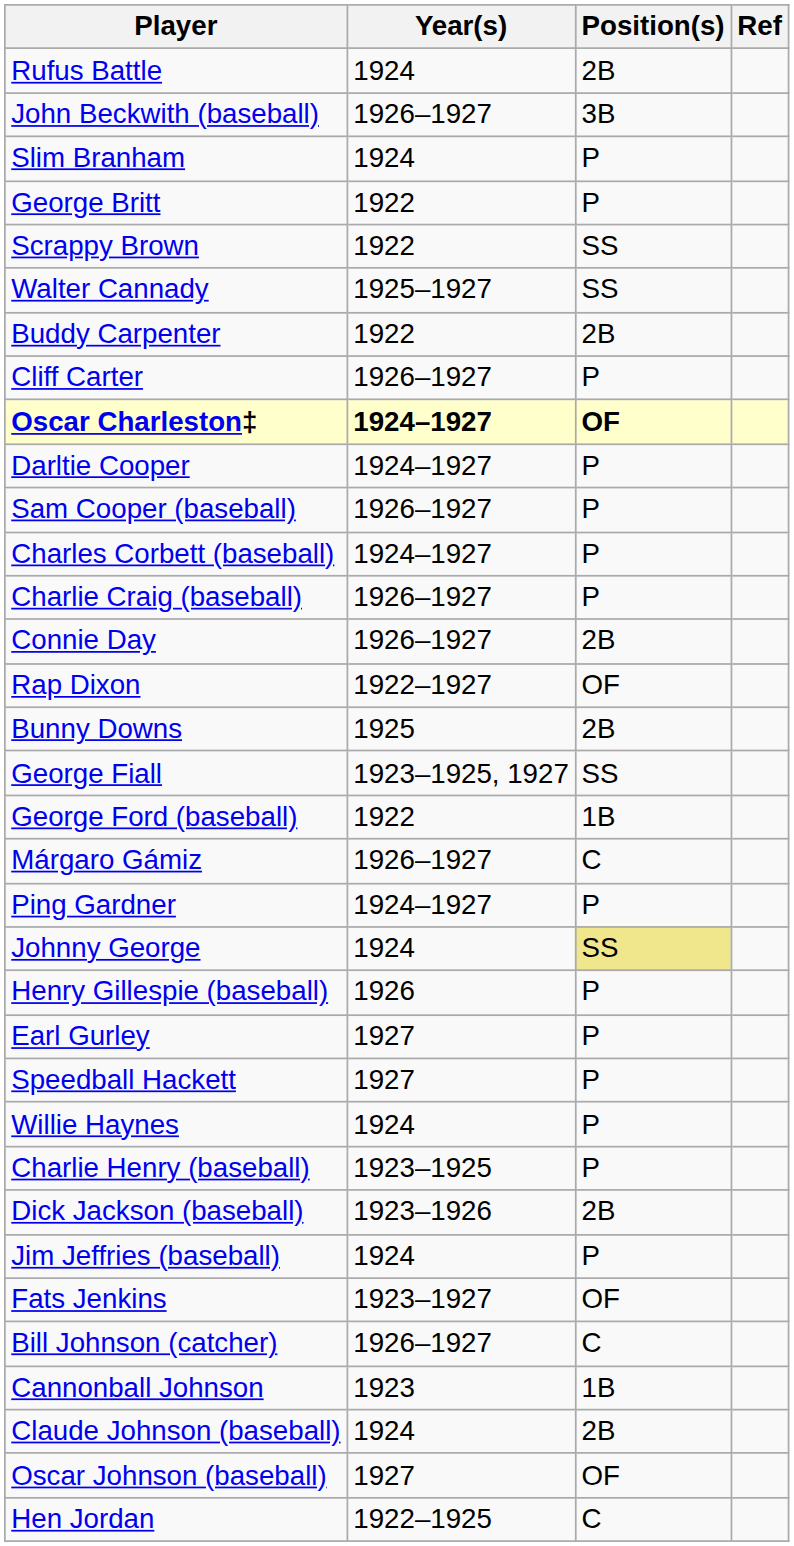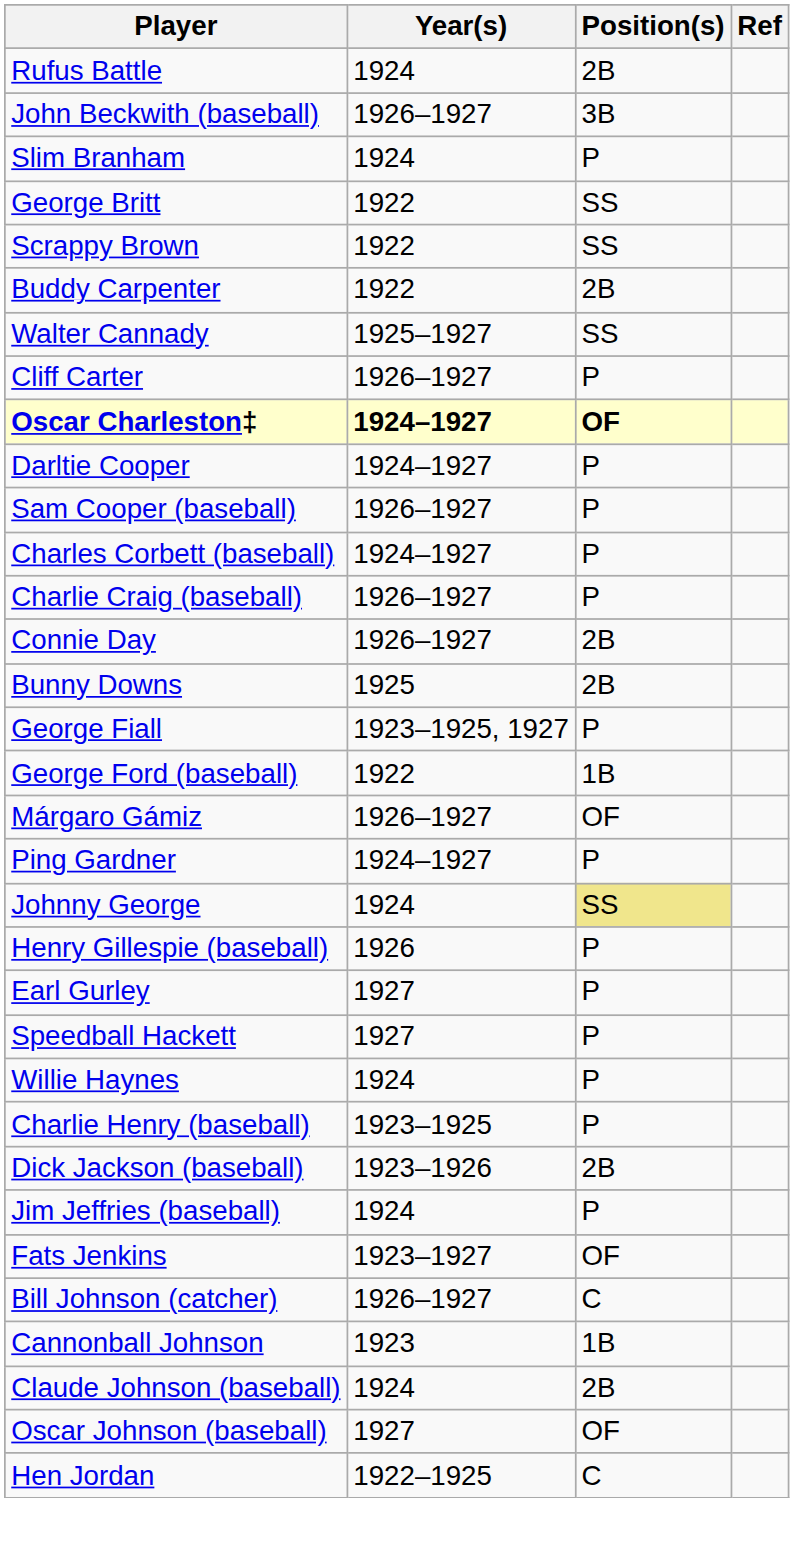 <table class="wikitable">
 <tr>
 <th>Player</th>
 <th>Year(s)</th>
 <th>Position(s)</th>
 <th>Ref</th>
 </tr>
 <tr>
 <td><a href='#'>Rufus Battle</a></td>
 <td>1924</td>
 <td>2B</td>
 <td></td>
 </tr>
 <tr>
 <td><a href='#'>John Beckwith (baseball)</a></td>
 <td>1926–1927</td>
 <td>3B</td>
 <td></td>
 </tr>
 <tr>
 <td><a href='#'>Slim Branham</a></td>
 <td>1924</td>
 <td>P</td>
 <td></td>
 </tr>
 <tr>
 <td><a href='#'>George Britt</a></td>
 <td>1922</td>
-<td>P</td>
+<td>SS</td>
 <td></td>
 </tr>
 <tr>
 <td><a href='#'>Scrappy Brown</a></td>
 <td>1922</td>
 <td>SS</td>
 <td></td>
 </tr>
 <tr>
+<td><a href='#'>Buddy Carpenter</a></td>
+<td>1922</td>
+<td>2B</td>
+<td></td>
+</tr>
+<tr>
 <td><a href='#'>Walter Cannady</a></td>
 <td>1925–1927</td>
 <td>SS</td>
-<td></td>
-</tr>
-<tr>
-<td><a href='#'>Buddy Carpenter</a></td>
-<td>1922</td>
-<td>2B</td>
 <td></td>
 </tr>
 <tr>
 <td><a href='#'>Cliff Carter</a></td>
 <td>1926–1927</td>
 <td>P</td>
 <td></td>
 </tr>
 <tr style="background:#FFFFCC;">
 <td><strong><a href='#'>Oscar Charleston</a>‡</strong></td>
 <td><strong>1924–1927</strong></td>
 <td><strong>OF</strong></td>
 <td><strong></strong></td>
 </tr>
 <tr>
 <td><a href='#'>Darltie Cooper</a></td>
 <td>1924–1927</td>
 <td>P</td>
 <td></td>
 </tr>
 <tr>
 <td><a href='#'>Sam Cooper (baseball)</a></td>
 <td>1926–1927</td>
 <td>P</td>
 <td></td>
 </tr>
 <tr>
 <td><a href='#'>Charles Corbett (baseball)</a></td>
 <td>1924–1927</td>
 <td>P</td>
 <td></td>
 </tr>
 <tr>
 <td><a href='#'>Charlie Craig (baseball)</a></td>
 <td>1926–1927</td>
 <td>P</td>
 <td></td>
 </tr>
 <tr>
 <td><a href='#'>Connie Day</a></td>
 <td>1926–1927</td>
 <td>2B</td>
 <td></td>
 </tr>
 <tr>
-<td><a href='#'>Rap Dixon</a></td>
-<td>1922–1927</td>
-<td>OF</td>
-<td></td>
-</tr>
-<tr>
 <td><a href='#'>Bunny Downs</a></td>
 <td>1925</td>
 <td>2B</td>
 <td></td>
 </tr>
 <tr>
 <td><a href='#'>George Fiall</a></td>
 <td>1923–1925, 1927</td>
-<td>SS</td>
+<td>P</td>
 <td></td>
 </tr>
 <tr>
 <td><a href='#'>George Ford (baseball)</a></td>
 <td>1922</td>
 <td>1B</td>
 <td></td>
 </tr>
 <tr>
 <td><a href='#'>Márgaro Gámiz</a></td>
 <td>1926–1927</td>
-<td>C</td>
+<td>OF</td>
 <td></td>
 </tr>
 <tr>
 <td><a href='#'>Ping Gardner</a></td>
 <td>1924–1927</td>
 <td>P</td>
 <td></td>
 </tr>
 <tr>
 <td><a href='#'>Johnny George</a></td>
 <td>1924</td>
 <td style="background: khaki;">SS</td>
 <td></td>
 </tr>
 <tr>
 <td><a href='#'>Henry Gillespie (baseball)</a></td>
 <td>1926</td>
 <td>P</td>
 <td></td>
 </tr>
 <tr>
 <td><a href='#'>Earl Gurley</a></td>
 <td>1927</td>
 <td>P</td>
 <td></td>
 </tr>
 <tr>
 <td><a href='#'>Speedball Hackett</a></td>
 <td>1927</td>
 <td>P</td>
 <td></td>
 </tr>
 <tr>
 <td><a href='#'>Willie Haynes</a></td>
 <td>1924</td>
 <td>P</td>
 <td></td>
 </tr>
 <tr>
 <td><a href='#'>Charlie Henry (baseball)</a></td>
 <td>1923–1925</td>
 <td>P</td>
 <td></td>
 </tr>
 <tr>
 <td><a href='#'>Dick Jackson (baseball)</a></td>
 <td>1923–1926</td>
 <td>2B</td>
 <td></td>
 </tr>
 <tr>
 <td><a href='#'>Jim Jeffries (baseball)</a></td>
 <td>1924</td>
 <td>P</td>
 <td></td>
 </tr>
 <tr>
 <td><a href='#'>Fats Jenkins</a></td>
 <td>1923–1927</td>
 <td>OF</td>
 <td></td>
 </tr>
 <tr>
 <td><a href='#'>Bill Johnson (catcher)</a></td>
 <td>1926–1927</td>
 <td>C</td>
 <td></td>
 </tr>
 <tr>
 <td><a href='#'>Cannonball Johnson</a></td>
 <td>1923</td>
 <td>1B</td>
 <td></td>
 </tr>
 <tr>
 <td><a href='#'>Claude Johnson (baseball)</a></td>
 <td>1924</td>
 <td>2B</td>
 <td></td>
 </tr>
 <tr>
 <td><a href='#'>Oscar Johnson (baseball)</a></td>
 <td>1927</td>
 <td>OF</td>
 <td></td>
 </tr>
 <tr>
 <td><a href='#'>Hen Jordan</a></td>
 <td>1922–1925</td>
 <td>C</td>
 <td></td>
 </tr>
 </table>
